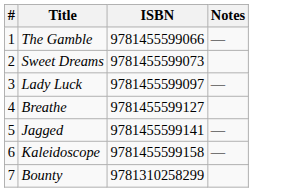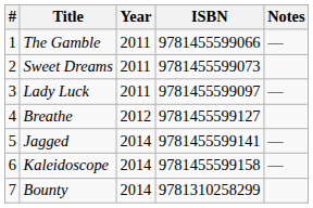 <table class="wikitable">
 <tr>
 <th>#</th>
 <th>Title</th>
+<th>Year</th>
 <th>ISBN</th>
 <th>Notes</th>
 </tr>
 <tr>
 <td>1</td>
 <td><em>The Gamble</em></td>
+<td>2011</td>
 <td>9781455599066</td>
 <td>—</td>
 </tr>
 <tr>
 <td>2</td>
 <td><em>Sweet Dreams</em></td>
+<td>2011</td>
 <td>9781455599073</td>
 <td></td>
 </tr>
 <tr>
 <td>3</td>
 <td><em>Lady Luck</em></td>
+<td>2011</td>
 <td>9781455599097</td>
 <td>—</td>
 </tr>
 <tr>
 <td>4</td>
 <td><em>Breathe</em></td>
+<td>2012</td>
 <td>9781455599127</td>
 <td></td>
 </tr>
 <tr>
 <td>5</td>
 <td><em>Jagged</em></td>
+<td>2014</td>
 <td>9781455599141</td>
 <td>—</td>
 </tr>
 <tr>
 <td>6</td>
 <td><em>Kaleidoscope</em></td>
+<td>2014</td>
 <td>9781455599158</td>
 <td>—</td>
 </tr>
 <tr>
 <td>7</td>
 <td><em>Bounty</em></td>
+<td>2014</td>
 <td>9781310258299</td>
 <td></td>
 </tr>
 </table>
